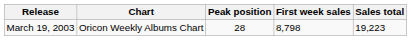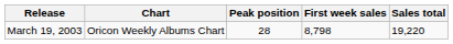 <table class="wikitable">
 <tr>
 <th>Release</th>
 <th>Chart</th>
 <th>Peak position</th>
 <th>First week sales</th>
 <th>Sales total</th>
 </tr>
 <tr>
 <td>March 19, 2003</td>
 <td>Oricon Weekly Albums Chart</td>
 <td align="center">28</td>
 <td>8,798</td>
-<td>19,223</td>
+<td>19,220</td>
 </tr>
 </table>
